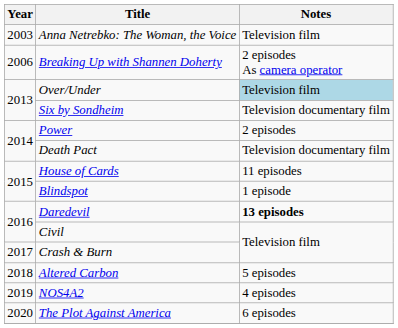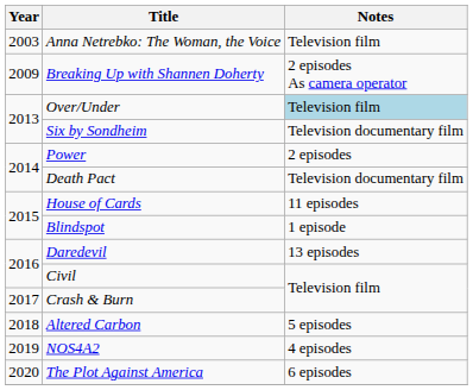 <table class="wikitable sortable">
 <tr>
 <th>Year</th>
 <th>Title</th>
 <th class="unsortable">Notes</th>
 </tr>
 <tr>
 <td>2003</td>
 <td><em>Anna Netrebko: The Woman, the Voice</em></td>
 <td>Television film</td>
 </tr>
 <tr>
-<td>2006</td>
+<td>2009</td>
 <td><em><a href='#'>Breaking Up with Shannen Doherty</a></em></td>
 <td>2 episodes <br> As <a href='#'>camera operator</a></td>
 </tr>
 <tr>
 <td rowspan="2">2013</td>
 <td><em>Over/Under</em></td>
 <td style="background: lightblue;">Television film</td>
 </tr>
 <tr>
 <td><em><a href='#'>Six by Sondheim</a></em></td>
 <td>Television documentary film</td>
 </tr>
 <tr>
 <td rowspan="2">2014</td>
 <td><em><a href='#'>Power</a></em></td>
 <td>2 episodes</td>
 </tr>
 <tr>
 <td><em>Death Pact</em></td>
 <td>Television documentary film</td>
 </tr>
 <tr>
 <td rowspan="2">2015</td>
 <td><em><a href='#'>House of Cards</a></em></td>
 <td>11 episodes</td>
 </tr>
 <tr>
 <td><em><a href='#'>Blindspot</a></em></td>
 <td>1 episode</td>
 </tr>
 <tr>
 <td rowspan="2">2016</td>
 <td><em><a href='#'>Daredevil</a></em></td>
-<td><strong>13 episodes</strong></td>
+<td>13 episodes</td>
 </tr>
 <tr>
 <td><em>Civil</em></td>
 <td rowspan="2">Television film</td>
 </tr>
 <tr>
 <td>2017</td>
 <td><em>Crash & Burn</em></td>
 </tr>
 <tr>
 <td>2018</td>
 <td><em><a href='#'>Altered Carbon</a></em></td>
 <td>5 episodes</td>
 </tr>
 <tr>
 <td>2019</td>
 <td><em><a href='#'>NOS4A2</a></em></td>
 <td>4 episodes</td>
 </tr>
 <tr>
 <td>2020</td>
 <td><em><a href='#'>The Plot Against America</a></em></td>
 <td>6 episodes</td>
 </tr>
 <tr>
 </tr>
 </table>
